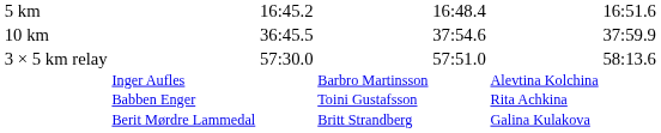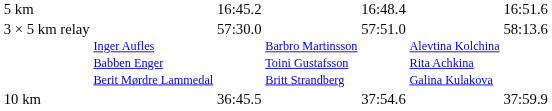 <table>
 <tr valign="top">
 <td>5 km<br></td>
 <td></td>
 <td>16:45.2</td>
 <td></td>
 <td>16:48.4</td>
 <td></td>
 <td>16:51.6</td>
 </tr>
 <tr valign="top">
+<td>3 × 5 km relay<br></td>
+<td><br><small><a href='#'>Inger Aufles</a><br><a href='#'>Babben Enger</a><br><a href='#'>Berit Mørdre Lammedal</a></small></td>
+<td>57:30.0</td>
+<td><br><small><a href='#'>Barbro Martinsson</a><br><a href='#'>Toini Gustafsson</a><br><a href='#'>Britt Strandberg</a></small></td>
+<td>57:51.0</td>
+<td><br><small><a href='#'>Alevtina Kolchina</a><br><a href='#'>Rita Achkina</a><br><a href='#'>Galina Kulakova</a></small></td>
+<td>58:13.6</td>
+</tr>
+<tr valign="top">
 <td>10 km<br></td>
 <td></td>
 <td>36:45.5</td>
 <td></td>
 <td>37:54.6</td>
 <td></td>
 <td>37:59.9</td>
 </tr>
-<tr valign="top">
-<td>3 × 5 km relay<br></td>
-<td><br><small><a href='#'>Inger Aufles</a><br><a href='#'>Babben Enger</a><br><a href='#'>Berit Mørdre Lammedal</a></small></td>
-<td>57:30.0</td>
-<td><br><small><a href='#'>Barbro Martinsson</a><br><a href='#'>Toini Gustafsson</a><br><a href='#'>Britt Strandberg</a></small></td>
-<td>57:51.0</td>
-<td><br><small><a href='#'>Alevtina Kolchina</a><br><a href='#'>Rita Achkina</a><br><a href='#'>Galina Kulakova</a></small></td>
-<td>58:13.6</td>
-</tr>
 </table>
